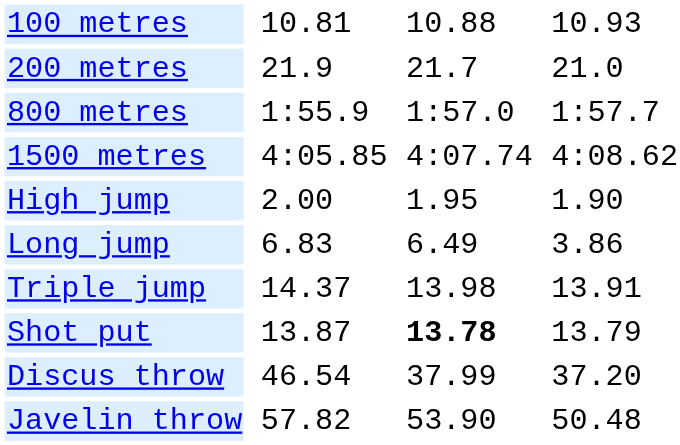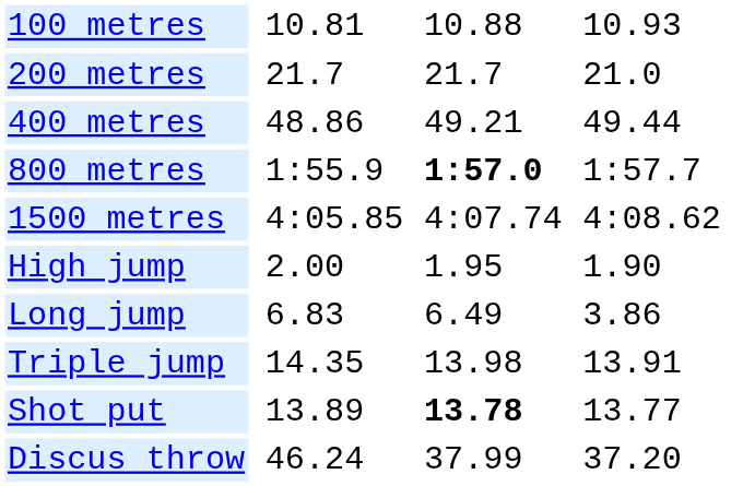 <table>
 <tr>
 <td bgcolor = DDEEFF><a href='#'>100 metres</a></td>
 <td></td>
 <td>10.81</td>
 <td></td>
 <td>10.88</td>
 <td></td>
 <td>10.93</td>
 </tr>
 <tr>
 <td bgcolor = DDEEFF><a href='#'>200 metres</a></td>
 <td></td>
-<td>21.9</td>
+<td>21.7</td>
 <td></td>
 <td>21.7</td>
 <td></td>
 <td>21.0</td>
 </tr>
 <tr>
+<td bgcolor = DDEEFF><a href='#'>400 metres</a></td>
+<td></td>
+<td>48.86</td>
+<td></td>
+<td>49.21</td>
+<td></td>
+<td>49.44</td>
+</tr>
+<tr>
 <td bgcolor = DDEEFF><a href='#'>800 metres</a></td>
 <td></td>
 <td>1:55.9</td>
 <td></td>
-<td>1:57.0</td>
+<td><strong>1:57.0</strong></td>
 <td></td>
 <td>1:57.7</td>
 </tr>
 <tr>
 <td bgcolor = DDEEFF><a href='#'>1500 metres</a></td>
 <td></td>
 <td>4:05.85</td>
 <td></td>
 <td>4:07.74</td>
 <td></td>
 <td>4:08.62</td>
 </tr>
 <tr>
 <td bgcolor = DDEEFF><a href='#'>High jump</a></td>
 <td></td>
 <td>2.00</td>
 <td></td>
 <td>1.95</td>
 <td></td>
 <td>1.90</td>
 </tr>
 <tr>
 <td bgcolor = DDEEFF><a href='#'>Long jump</a></td>
 <td></td>
 <td>6.83</td>
 <td></td>
 <td>6.49</td>
 <td></td>
 <td>3.86</td>
 </tr>
 <tr>
 <td bgcolor = DDEEFF><a href='#'>Triple jump</a></td>
 <td></td>
-<td>14.37</td>
+<td>14.35</td>
 <td></td>
 <td>13.98</td>
 <td></td>
 <td>13.91</td>
 </tr>
 <tr>
 <td bgcolor = DDEEFF><a href='#'>Shot put</a></td>
 <td></td>
-<td>13.87</td>
+<td>13.89</td>
 <td></td>
 <td><strong>13.78</strong></td>
 <td></td>
-<td>13.79</td>
+<td>13.77</td>
 </tr>
 <tr>
 <td bgcolor = DDEEFF><a href='#'>Discus throw</a></td>
 <td></td>
-<td>46.54</td>
+<td>46.24</td>
 <td></td>
 <td>37.99</td>
 <td></td>
 <td>37.20</td>
 </tr>
-<tr>
-<td bgcolor = DDEEFF><a href='#'>Javelin throw</a></td>
-<td></td>
-<td>57.82</td>
-<td></td>
-<td>53.90</td>
-<td></td>
-<td>50.48</td>
-</tr>
 </table>
